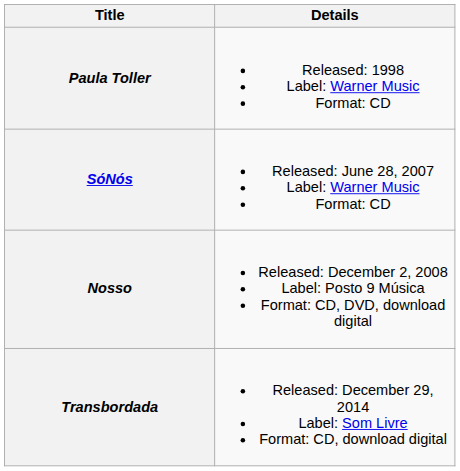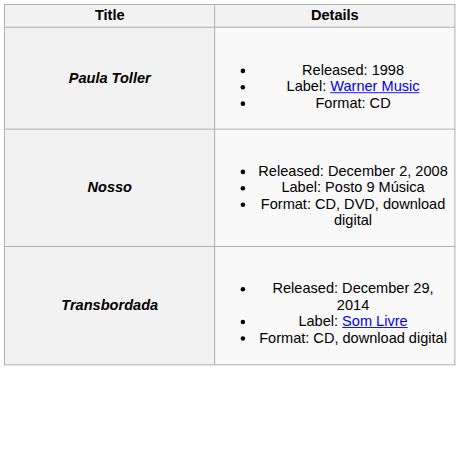 <table class="wikitable plainrowheaders" style="text-align:center;">
 <tr>
 <th scope="col" style="width:14em;">Title</th>
 <th scope="col" style="width:16em;">Details</th>
 </tr>
 <tr>
 <th scope="row"><em>Paula Toller</em></th>
 <td><br><ul><li>Released: 1998</li><li>Label: <a href='#'>Warner Music</a></li><li>Format: CD</li></ul></td>
 </tr>
 <tr>
-<th scope="row"><em><a href='#'>SóNós</a></em></th>
-<td><br><ul><li>Released: June 28, 2007</li><li>Label: <a href='#'>Warner Music</a></li><li>Format: CD</li></ul></td>
-</tr>
-<tr>
 <th scope="row"><em>Nosso</em></th>
 <td><br><ul><li>Released: December 2, 2008</li><li>Label: Posto 9 Música</li><li>Format: CD, DVD, download digital</li></ul></td>
 </tr>
 <tr>
 <th scope="row"><em>Transbordada</em></th>
 <td><br><ul><li>Released: December 29, 2014</li><li>Label: <a href='#'>Som Livre</a></li><li>Format: CD, download digital</li></ul></td>
 </tr>
 </table>
